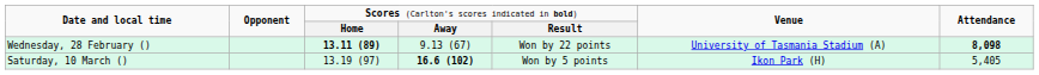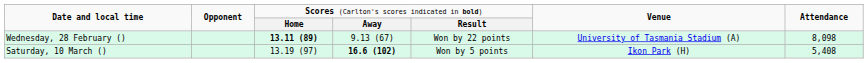 <table class="wikitable" style="font-size:90%; text-align:center; width: 100%; margin-left: auto; margin-right: auto;">
 <tr>
 <td rowspan=2><strong>Date and local time</strong></td>
 <td rowspan=2><strong>Opponent</strong></td>
 <td colspan=3><strong>Scores</strong> <small>(Carlton's scores indicated in <strong>bold</strong>)</small></td>
 <td rowspan=2><strong>Venue</strong></td>
 <td rowspan=2><strong>Attendance</strong></td>
 </tr>
 <tr>
 <th>Home</th>
 <th>Away</th>
 <th>Result</th>
 </tr>
 <tr style="background:#d9f9e9;">
 <td align=left>Wednesday, 28 February ()</td>
 <td align=left></td>
 <td><strong>13.11 (89)</strong></td>
 <td>9.13 (67)</td>
 <td>Won by 22 points</td>
 <td><a href='#'>University of Tasmania Stadium</a> (A)</td>
-<td><strong>8,098</strong></td>
+<td>8,098</td>
 </tr>
 <tr style="background:#d9f9e9;">
 <td align=left>Saturday, 10 March ()</td>
 <td align=left></td>
 <td>13.19 (97)</td>
 <td><strong>16.6 (102)</strong></td>
 <td>Won by 5 points</td>
 <td><a href='#'>Ikon Park</a> (H)</td>
-<td>5,405</td>
+<td>5,408</td>
 </tr>
 </table>
